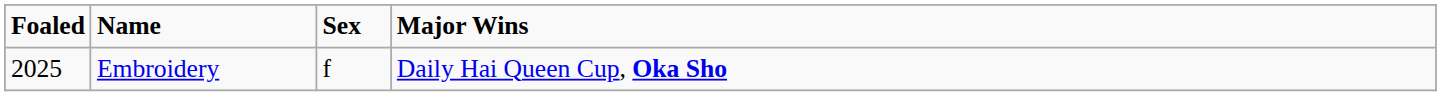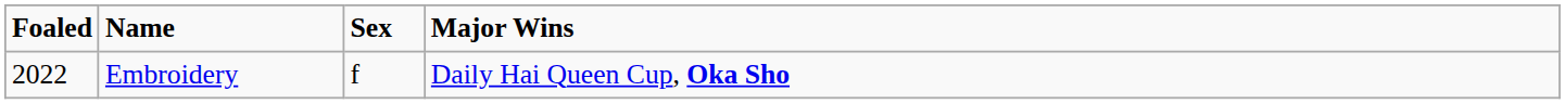 <table class="wikitable sortable" style="font-size:90%">
 <tr>
 <td style="width:35px;"><strong>Foaled</strong></td>
 <td style="width:120px;"><strong>Name</strong></td>
 <td style="width:35px;"><strong>Sex</strong></td>
 <td style="width:580px;"><strong>Major Wins</strong></td>
 </tr>
 <tr>
-<td>2025</td>
+<td>2022</td>
 <td><a href='#'>Embroidery</a></td>
 <td>f</td>
 <td><a href='#'>Daily Hai Queen Cup</a>, <a href='#'><strong>Oka Sho</strong></a></td>
 </tr>
 </table>
